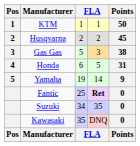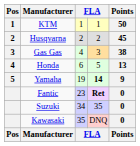 <table class="wikitable" style="font-size: 80%; text-align:center">
 <tr valign="top">
 <th valign="middle">Pos</th>
 <th valign="middle">Manufacturer</th>
 <th colspan=2><a href='#'>FLA</a><br></th>
 <th valign="middle">Points</th>
 </tr>
 <tr>
 <th>1</th>
 <td><a href='#'>KTM</a></td>
 <td style="background:#ffffbf;">1</td>
 <td style="background:#ffffbf;">1</td>
 <th>50</th>
 </tr>
 <tr>
 <th>2</th>
 <td><a href='#'>Husqvarna</a></td>
 <td style="background:#dfdfdf;">2</td>
 <td style="background:#dfdfdf;">2</td>
 <th>45</th>
 </tr>
 <tr>
 <th>3</th>
 <td><a href='#'>Gas Gas</a></td>
-<td style="background:#dfffdf;">5</td>
+<td style="background:#dfffdf;">4</td>
 <td style="background:#ffdf9f;">3</td>
 <th>38</th>
 </tr>
 <tr>
 <th>4</th>
 <td><a href='#'>Honda</a></td>
 <td style="background:#dfffdf;">6</td>
 <td style="background:#dfffdf;">5</td>
-<th>31</th>
+<th>13</th>
 </tr>
 <tr>
 <th>5</th>
 <td><a href='#'>Yamaha</a></td>
 <td style="background:#dfffdf;">19</td>
-<td style="background:#dfffdf;">14</td>
+<td style="background:#dfffdf;"><strong>14</strong></td>
 <th>9</th>
 </tr>
 <tr>
 <th></th>
 <td><a href='#'>Fantic</a></td>
-<td style="background:#cfcfff;">25</td>
+<td style="background:#cfcfff;">23</td>
 <td style="background:#efcfff;"><strong>Ret</strong></td>
 <th>0</th>
 </tr>
 <tr>
 <th></th>
 <td><a href='#'>Suzuki</a></td>
 <td style="background:#cfcfff;">34</td>
 <td style="background:#cfcfff;">35</td>
 <th>0</th>
 </tr>
 <tr>
 <th></th>
 <td><a href='#'>Kawasaki</a></td>
 <td style="background:#cfcfff;">35</td>
 <td style="background:#ffcfcf;">DNQ</td>
 <th>0</th>
 </tr>
 <tr valign="top">
 <th valign="middle">Pos</th>
 <th valign="middle">Manufacturer</th>
 <th colspan=2><a href='#'>FLA</a><br></th>
 <th valign="middle">Points</th>
 </tr>
 </table>
